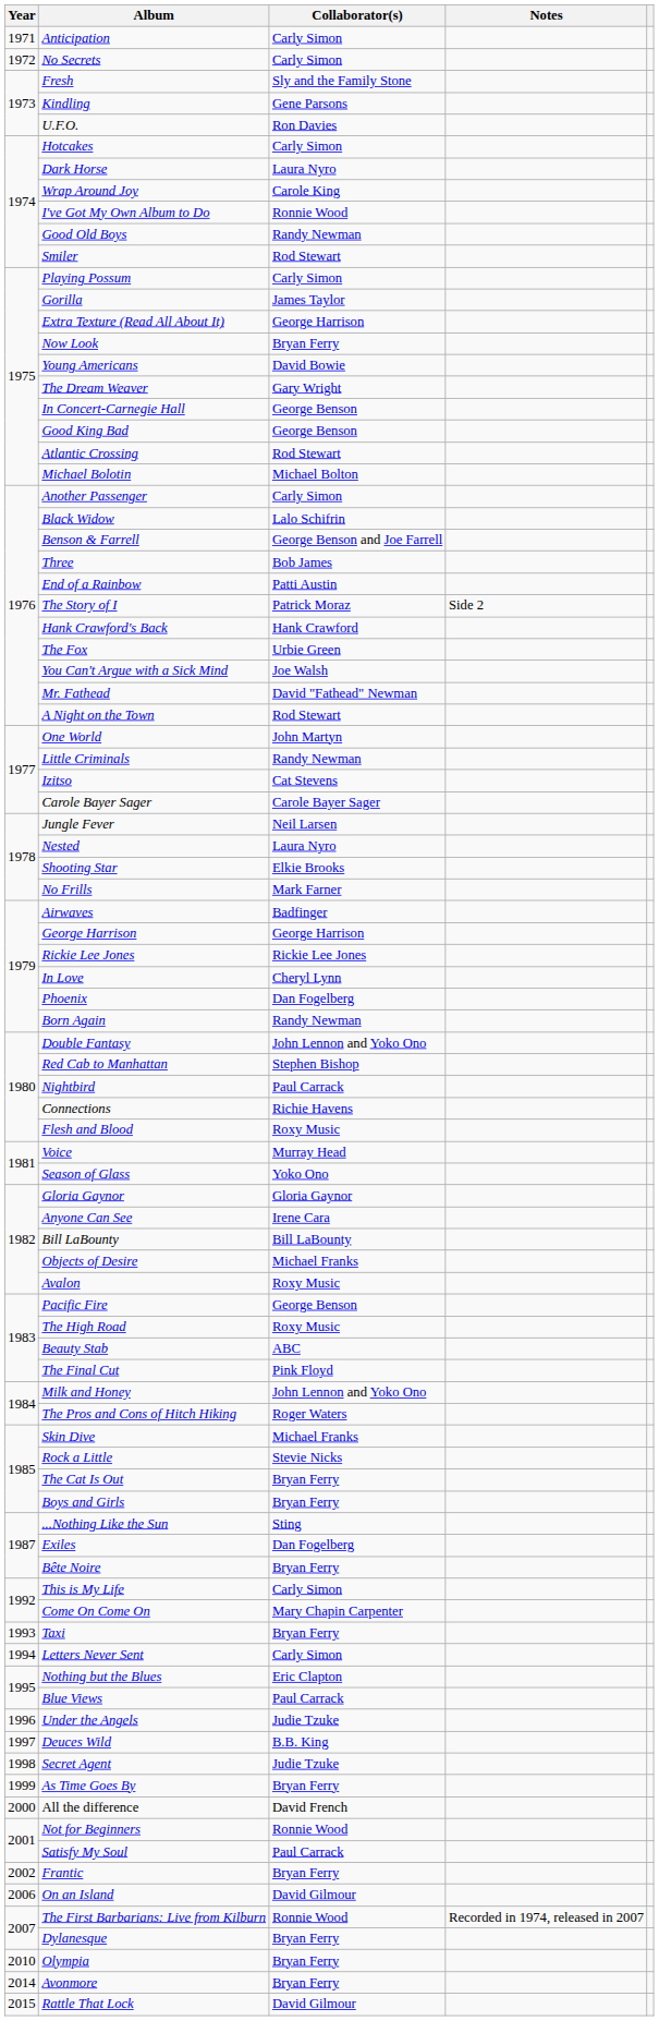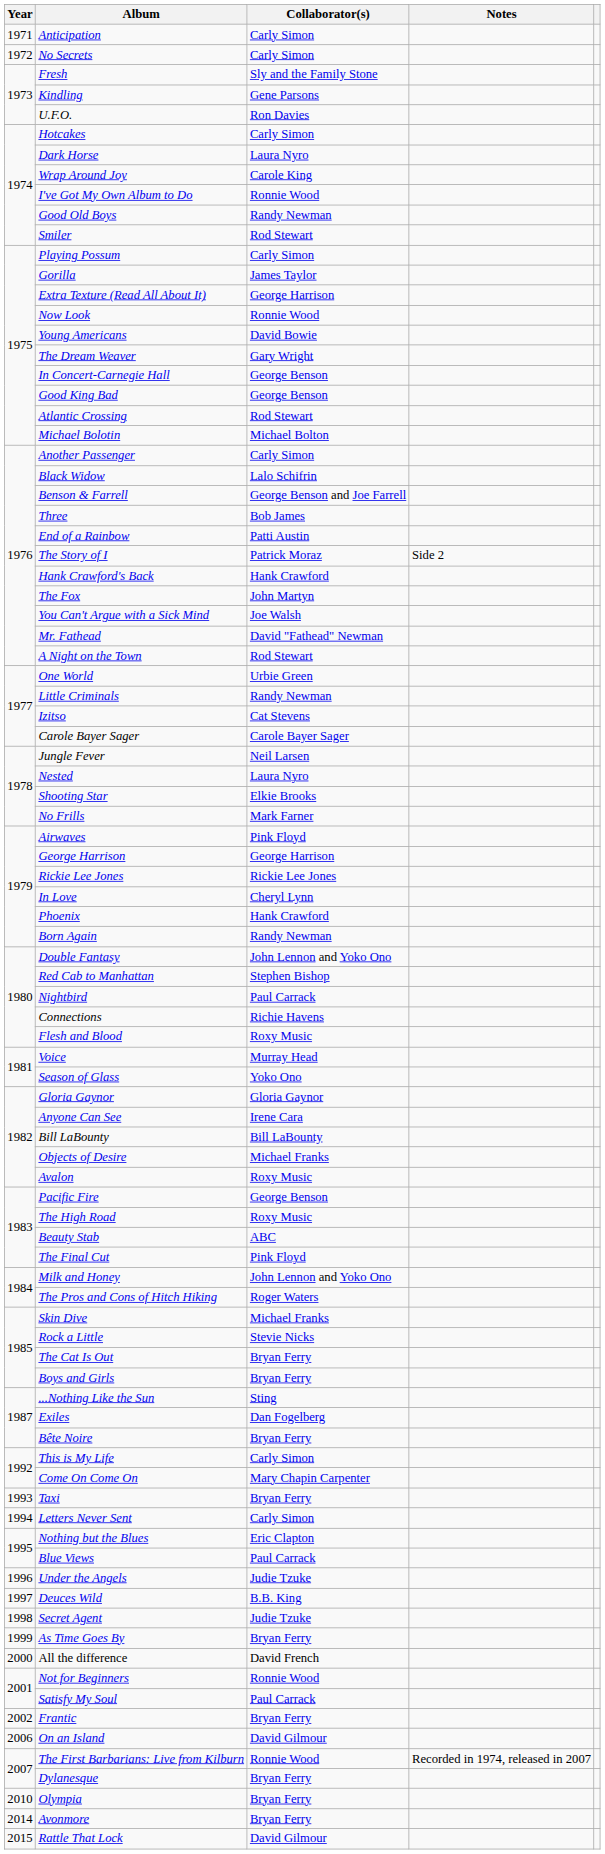 <table class="wikitable sortable mw-collapsible">
 <tr>
 <th>Year</th>
 <th>Album</th>
 <th>Collaborator(s)</th>
 <th>Notes</th>
 <th></th>
 </tr>
 <tr>
 <td>1971</td>
 <td><em><a href='#'>Anticipation</a></em></td>
 <td><a href='#'>Carly Simon</a></td>
 <td></td>
 <td></td>
 </tr>
 <tr>
 <td>1972</td>
 <td><em><a href='#'>No Secrets</a></em></td>
 <td><a href='#'>Carly Simon</a></td>
 <td></td>
 <td></td>
 </tr>
 <tr>
 <td rowspan="3">1973</td>
 <td><em><a href='#'>Fresh</a></em></td>
 <td><a href='#'>Sly and the Family Stone</a></td>
 <td></td>
 <td></td>
 </tr>
 <tr>
 <td><em><a href='#'>Kindling</a></em></td>
 <td><a href='#'>Gene Parsons</a></td>
 <td></td>
 <td></td>
 </tr>
 <tr>
 <td><em>U.F.O.</em></td>
 <td><a href='#'>Ron Davies</a></td>
 <td></td>
 <td></td>
 </tr>
 <tr>
 <td rowspan="6">1974</td>
 <td><em><a href='#'>Hotcakes</a></em></td>
 <td><a href='#'>Carly Simon</a></td>
 <td></td>
 <td></td>
 </tr>
 <tr>
 <td><em><a href='#'>Dark Horse</a></em></td>
 <td><a href='#'>Laura Nyro</a></td>
 <td></td>
 <td></td>
 </tr>
 <tr>
 <td><em><a href='#'>Wrap Around Joy</a></em></td>
 <td><a href='#'>Carole King</a></td>
 <td></td>
 <td></td>
 </tr>
 <tr>
 <td><em><a href='#'>I've Got My Own Album to Do</a></em></td>
 <td><a href='#'>Ronnie Wood</a></td>
 <td></td>
 <td></td>
 </tr>
 <tr>
 <td><em><a href='#'>Good Old Boys</a></em></td>
 <td><a href='#'>Randy Newman</a></td>
 <td></td>
 <td></td>
 </tr>
 <tr>
 <td><em><a href='#'>Smiler</a></em></td>
 <td><a href='#'>Rod Stewart</a></td>
 <td></td>
 <td></td>
 </tr>
 <tr>
 <td rowspan="10">1975</td>
 <td><em><a href='#'>Playing Possum</a></em></td>
 <td><a href='#'>Carly Simon</a></td>
 <td></td>
 <td></td>
 </tr>
 <tr>
 <td><em><a href='#'>Gorilla</a></em></td>
 <td><a href='#'>James Taylor</a></td>
 <td></td>
 <td></td>
 </tr>
 <tr>
 <td><em><a href='#'>Extra Texture (Read All About It)</a></em></td>
 <td><a href='#'>George Harrison</a></td>
 <td></td>
 <td></td>
 </tr>
 <tr>
 <td><em><a href='#'>Now Look</a></em></td>
-<td><a href='#'>Bryan Ferry</a></td>
+<td><a href='#'>Ronnie Wood</a></td>
 <td></td>
 <td></td>
 </tr>
 <tr>
 <td><em><a href='#'>Young Americans</a></em></td>
 <td><a href='#'>David Bowie</a></td>
 <td></td>
 <td></td>
 </tr>
 <tr>
 <td><em><a href='#'>The Dream Weaver</a></em></td>
 <td><a href='#'>Gary Wright</a></td>
 <td></td>
 <td></td>
 </tr>
 <tr>
 <td><em><a href='#'>In Concert-Carnegie Hall</a></em></td>
 <td><a href='#'>George Benson</a></td>
 <td></td>
 <td></td>
 </tr>
 <tr>
 <td><em><a href='#'>Good King Bad</a></em></td>
 <td><a href='#'>George Benson</a></td>
 <td></td>
 <td></td>
 </tr>
 <tr>
 <td><em><a href='#'>Atlantic Crossing</a></em></td>
 <td><a href='#'>Rod Stewart</a></td>
 <td></td>
 <td></td>
 </tr>
 <tr>
 <td><em><a href='#'>Michael Bolotin</a></em></td>
 <td><a href='#'>Michael Bolton</a></td>
 <td></td>
 <td></td>
 </tr>
 <tr>
 <td rowspan="11">1976</td>
 <td><em><a href='#'>Another Passenger</a></em></td>
 <td><a href='#'>Carly Simon</a></td>
 <td></td>
 <td></td>
 </tr>
 <tr>
 <td><em><a href='#'>Black Widow</a></em></td>
 <td><a href='#'>Lalo Schifrin</a></td>
 <td></td>
 <td></td>
 </tr>
 <tr>
 <td><em><a href='#'>Benson & Farrell</a></em></td>
 <td><a href='#'>George Benson</a> and <a href='#'>Joe Farrell</a></td>
 <td></td>
 <td></td>
 </tr>
 <tr>
 <td><em><a href='#'>Three</a></em></td>
 <td><a href='#'>Bob James</a></td>
 <td></td>
 <td></td>
 </tr>
 <tr>
 <td><em><a href='#'>End of a Rainbow</a></em></td>
 <td><a href='#'>Patti Austin</a></td>
 <td></td>
 <td></td>
 </tr>
 <tr>
 <td><em><a href='#'>The Story of I</a></em></td>
 <td><a href='#'>Patrick Moraz</a></td>
 <td>Side 2</td>
 <td></td>
 </tr>
 <tr>
 <td><em><a href='#'>Hank Crawford's Back</a></em></td>
 <td><a href='#'>Hank Crawford</a></td>
 <td></td>
 <td></td>
 </tr>
 <tr>
 <td><em><a href='#'>The Fox</a></em></td>
-<td><a href='#'>Urbie Green</a></td>
+<td><a href='#'>John Martyn</a></td>
 <td></td>
 <td></td>
 </tr>
 <tr>
 <td><em><a href='#'>You Can't Argue with a Sick Mind</a></em></td>
 <td><a href='#'>Joe Walsh</a></td>
 <td></td>
 <td></td>
 </tr>
 <tr>
 <td><em><a href='#'>Mr. Fathead</a></em></td>
 <td><a href='#'>David "Fathead" Newman</a></td>
 <td></td>
 <td></td>
 </tr>
 <tr>
 <td><em><a href='#'>A Night on the Town</a></em></td>
 <td><a href='#'>Rod Stewart</a></td>
 <td></td>
 <td></td>
 </tr>
 <tr>
 <td rowspan="4">1977</td>
 <td><em><a href='#'>One World</a></em></td>
-<td><a href='#'>John Martyn</a></td>
+<td><a href='#'>Urbie Green</a></td>
 <td></td>
 <td></td>
 </tr>
 <tr>
 <td><em><a href='#'>Little Criminals</a></em></td>
 <td><a href='#'>Randy Newman</a></td>
 <td></td>
 <td></td>
 </tr>
 <tr>
 <td><em><a href='#'>Izitso</a></em></td>
 <td><a href='#'>Cat Stevens</a></td>
 <td></td>
 <td></td>
 </tr>
 <tr>
 <td><em>Carole Bayer Sager</em></td>
 <td><a href='#'>Carole Bayer Sager</a></td>
 <td></td>
 <td></td>
 </tr>
 <tr>
 <td rowspan="4">1978</td>
 <td><em>Jungle Fever</em></td>
 <td><a href='#'>Neil Larsen</a></td>
 <td></td>
 <td></td>
 </tr>
 <tr>
 <td><em><a href='#'>Nested</a></em></td>
 <td><a href='#'>Laura Nyro</a></td>
 <td></td>
 <td></td>
 </tr>
 <tr>
 <td><em><a href='#'>Shooting Star</a></em></td>
 <td><a href='#'>Elkie Brooks</a></td>
 <td></td>
 <td></td>
 </tr>
 <tr>
 <td><em><a href='#'>No Frills</a></em></td>
 <td><a href='#'>Mark Farner</a></td>
 <td></td>
 <td></td>
 </tr>
 <tr>
 <td rowspan="6">1979</td>
 <td><em><a href='#'>Airwaves</a></em></td>
-<td><a href='#'>Badfinger</a></td>
+<td><a href='#'>Pink Floyd</a></td>
 <td></td>
 <td></td>
 </tr>
 <tr>
 <td><em><a href='#'>George Harrison</a></em></td>
 <td><a href='#'>George Harrison</a></td>
 <td></td>
 <td></td>
 </tr>
 <tr>
 <td><em><a href='#'>Rickie Lee Jones</a></em></td>
 <td><a href='#'>Rickie Lee Jones</a></td>
 <td></td>
 <td></td>
 </tr>
 <tr>
 <td><em><a href='#'>In Love</a></em></td>
 <td><a href='#'>Cheryl Lynn</a></td>
 <td></td>
 <td></td>
 </tr>
 <tr>
 <td><em><a href='#'>Phoenix</a></em></td>
-<td><a href='#'>Dan Fogelberg</a></td>
+<td><a href='#'>Hank Crawford</a></td>
 <td></td>
 <td></td>
 </tr>
 <tr>
 <td><em><a href='#'>Born Again</a></em></td>
 <td><a href='#'>Randy Newman</a></td>
 <td></td>
 <td></td>
 </tr>
 <tr>
 <td rowspan="5">1980</td>
 <td><em><a href='#'>Double Fantasy</a></em></td>
 <td><a href='#'>John Lennon</a> and <a href='#'>Yoko Ono</a></td>
 <td></td>
 <td></td>
 </tr>
 <tr>
 <td><em><a href='#'>Red Cab to Manhattan</a></em></td>
 <td><a href='#'>Stephen Bishop</a></td>
 <td></td>
 <td></td>
 </tr>
 <tr>
 <td><em><a href='#'>Nightbird</a></em></td>
 <td><a href='#'>Paul Carrack</a></td>
 <td></td>
 <td></td>
 </tr>
 <tr>
 <td><em>Connections</em></td>
 <td><a href='#'>Richie Havens</a></td>
 <td></td>
 <td></td>
 </tr>
 <tr>
 <td><em><a href='#'>Flesh and Blood</a></em></td>
 <td><a href='#'>Roxy Music</a></td>
 <td></td>
 <td></td>
 </tr>
 <tr>
 <td rowspan="2">1981</td>
 <td><em><a href='#'>Voice</a></em></td>
 <td><a href='#'>Murray Head</a></td>
 <td></td>
 <td></td>
 </tr>
 <tr>
 <td><em><a href='#'>Season of Glass</a></em></td>
 <td><a href='#'>Yoko Ono</a></td>
 <td></td>
 <td></td>
 </tr>
 <tr>
 <td rowspan="5">1982</td>
 <td><em><a href='#'>Gloria Gaynor</a></em></td>
 <td><a href='#'>Gloria Gaynor</a></td>
 <td></td>
 <td></td>
 </tr>
 <tr>
 <td><em><a href='#'>Anyone Can See</a></em></td>
 <td><a href='#'>Irene Cara</a></td>
 <td></td>
 <td></td>
 </tr>
 <tr>
 <td><em>Bill LaBounty</em></td>
 <td><a href='#'>Bill LaBounty</a></td>
 <td></td>
 <td></td>
 </tr>
 <tr>
 <td><em><a href='#'>Objects of Desire</a></em></td>
 <td><a href='#'>Michael Franks</a></td>
 <td></td>
 <td></td>
 </tr>
 <tr>
 <td><em><a href='#'>Avalon</a></em></td>
 <td><a href='#'>Roxy Music</a></td>
 <td></td>
 <td></td>
 </tr>
 <tr>
 <td rowspan="4">1983</td>
 <td><em><a href='#'>Pacific Fire</a></em></td>
 <td><a href='#'>George Benson</a></td>
 <td></td>
 <td></td>
 </tr>
 <tr>
 <td><em><a href='#'>The High Road</a></em></td>
 <td><a href='#'>Roxy Music</a></td>
 <td></td>
 <td></td>
 </tr>
 <tr>
 <td><em><a href='#'>Beauty Stab</a></em></td>
 <td><a href='#'>ABC</a></td>
 <td></td>
 <td></td>
 </tr>
 <tr>
 <td><em><a href='#'>The Final Cut</a></em></td>
 <td><a href='#'>Pink Floyd</a></td>
 <td></td>
 <td></td>
 </tr>
 <tr>
 <td rowspan="2">1984</td>
 <td><em><a href='#'>Milk and Honey</a></em></td>
 <td><a href='#'>John Lennon</a> and <a href='#'>Yoko Ono</a></td>
 <td></td>
 <td></td>
 </tr>
 <tr>
 <td><em><a href='#'>The Pros and Cons of Hitch Hiking</a></em></td>
 <td><a href='#'>Roger Waters</a></td>
 <td></td>
 <td></td>
 </tr>
 <tr>
 <td rowspan="4">1985</td>
 <td><em><a href='#'>Skin Dive</a></em></td>
 <td><a href='#'>Michael Franks</a></td>
 <td></td>
 <td></td>
 </tr>
 <tr>
 <td><em><a href='#'>Rock a Little</a></em></td>
 <td><a href='#'>Stevie Nicks</a></td>
 <td></td>
 <td></td>
 </tr>
 <tr>
 <td><em><a href='#'>The Cat Is Out</a></em></td>
 <td><a href='#'>Bryan Ferry</a></td>
 <td></td>
 <td></td>
 </tr>
 <tr>
 <td><em><a href='#'>Boys and Girls</a></em></td>
 <td><a href='#'>Bryan Ferry</a></td>
 <td></td>
 <td></td>
 </tr>
 <tr>
 <td rowspan="3">1987</td>
 <td><em><a href='#'>...Nothing Like the Sun</a></em></td>
 <td><a href='#'>Sting</a></td>
 <td></td>
 <td></td>
 </tr>
 <tr>
 <td><em><a href='#'>Exiles</a></em></td>
 <td><a href='#'>Dan Fogelberg</a></td>
 <td></td>
 <td></td>
 </tr>
 <tr>
 <td><em><a href='#'>Bête Noire</a></em></td>
 <td><a href='#'>Bryan Ferry</a></td>
 <td></td>
 <td></td>
 </tr>
 <tr>
 <td rowspan="2">1992</td>
 <td><em><a href='#'>This is My Life</a></em></td>
 <td><a href='#'>Carly Simon</a></td>
 <td></td>
 <td></td>
 </tr>
 <tr>
 <td><em><a href='#'>Come On Come On</a></em></td>
 <td><a href='#'>Mary Chapin Carpenter</a></td>
 <td></td>
 <td></td>
 </tr>
 <tr>
 <td>1993</td>
 <td><em><a href='#'>Taxi</a></em></td>
 <td><a href='#'>Bryan Ferry</a></td>
 <td></td>
 <td></td>
 </tr>
 <tr>
 <td>1994</td>
 <td><em><a href='#'>Letters Never Sent</a></em></td>
 <td><a href='#'>Carly Simon</a></td>
 <td></td>
 <td></td>
 </tr>
 <tr>
 <td rowspan="2">1995</td>
 <td><em><a href='#'>Nothing but the Blues</a></em></td>
 <td><a href='#'>Eric Clapton</a></td>
 <td></td>
 <td></td>
 </tr>
 <tr>
 <td><em><a href='#'>Blue Views</a></em></td>
 <td><a href='#'>Paul Carrack</a></td>
 <td></td>
 <td></td>
 </tr>
 <tr>
 <td>1996</td>
 <td><em><a href='#'>Under the Angels</a></em></td>
 <td><a href='#'>Judie Tzuke</a></td>
 <td></td>
 <td></td>
 </tr>
 <tr>
 <td>1997</td>
 <td><em><a href='#'>Deuces Wild</a></em></td>
 <td><a href='#'>B.B. King</a></td>
 <td></td>
 <td></td>
 </tr>
 <tr>
 <td>1998</td>
 <td><em><a href='#'>Secret Agent</a></em></td>
 <td><a href='#'>Judie Tzuke</a></td>
 <td></td>
 <td></td>
 </tr>
 <tr>
 <td>1999</td>
 <td><em><a href='#'>As Time Goes By</a></em></td>
 <td><a href='#'>Bryan Ferry</a></td>
 <td></td>
 <td></td>
 </tr>
 <tr>
 <td>2000</td>
 <td>All the difference </td>
 <td>David French </td>
 <td></td>
 <td></td>
 </tr>
 <tr>
 <td rowspan="2">2001</td>
 <td><em><a href='#'>Not for Beginners</a></em></td>
 <td><a href='#'>Ronnie Wood</a></td>
 <td></td>
 <td></td>
 </tr>
 <tr>
 <td><em><a href='#'>Satisfy My Soul</a></em></td>
 <td><a href='#'>Paul Carrack</a></td>
 <td></td>
 <td></td>
 </tr>
 <tr>
 <td>2002</td>
 <td><em><a href='#'>Frantic</a></em></td>
 <td><a href='#'>Bryan Ferry</a></td>
 <td></td>
 <td></td>
 </tr>
 <tr>
 <td>2006</td>
 <td><em><a href='#'>On an Island</a></em></td>
 <td><a href='#'>David Gilmour</a></td>
 <td></td>
 <td></td>
 </tr>
 <tr>
 <td rowspan="2">2007</td>
 <td><em><a href='#'>The First Barbarians: Live from Kilburn</a></em></td>
 <td><a href='#'>Ronnie Wood</a></td>
 <td>Recorded in 1974, released in 2007</td>
 <td></td>
 </tr>
 <tr>
 <td><em><a href='#'>Dylanesque</a></em></td>
 <td><a href='#'>Bryan Ferry</a></td>
 <td></td>
 <td></td>
 </tr>
 <tr>
 <td>2010</td>
 <td><em><a href='#'>Olympia</a></em></td>
 <td><a href='#'>Bryan Ferry</a></td>
 <td></td>
 <td></td>
 </tr>
 <tr>
 <td>2014</td>
 <td><em><a href='#'>Avonmore</a></em></td>
 <td><a href='#'>Bryan Ferry</a></td>
 <td></td>
 <td></td>
 </tr>
 <tr>
 <td>2015</td>
 <td><em><a href='#'>Rattle That Lock</a></em></td>
 <td><a href='#'>David Gilmour</a></td>
 <td></td>
 <td></td>
 </tr>
 </table>
